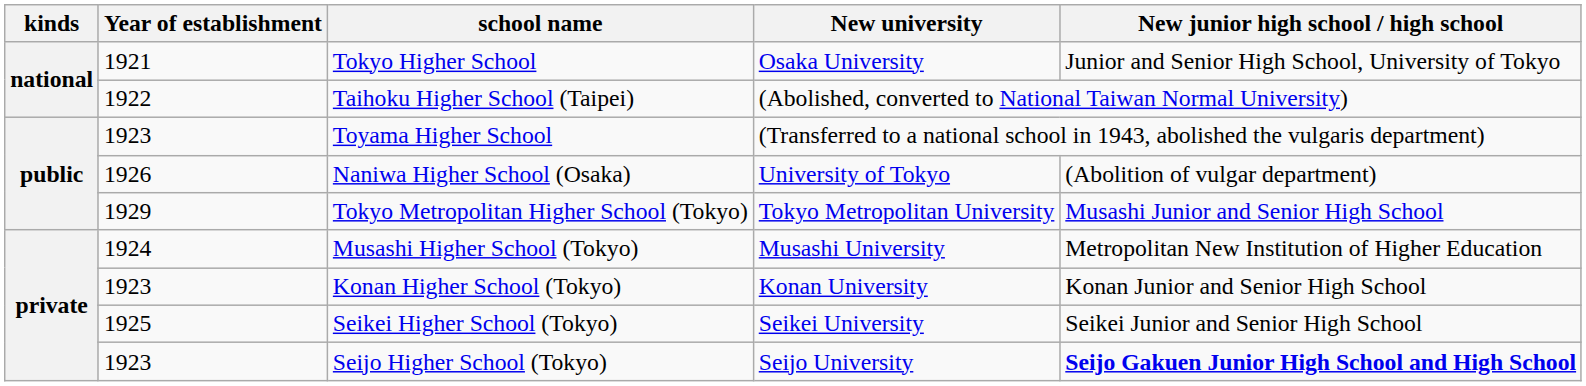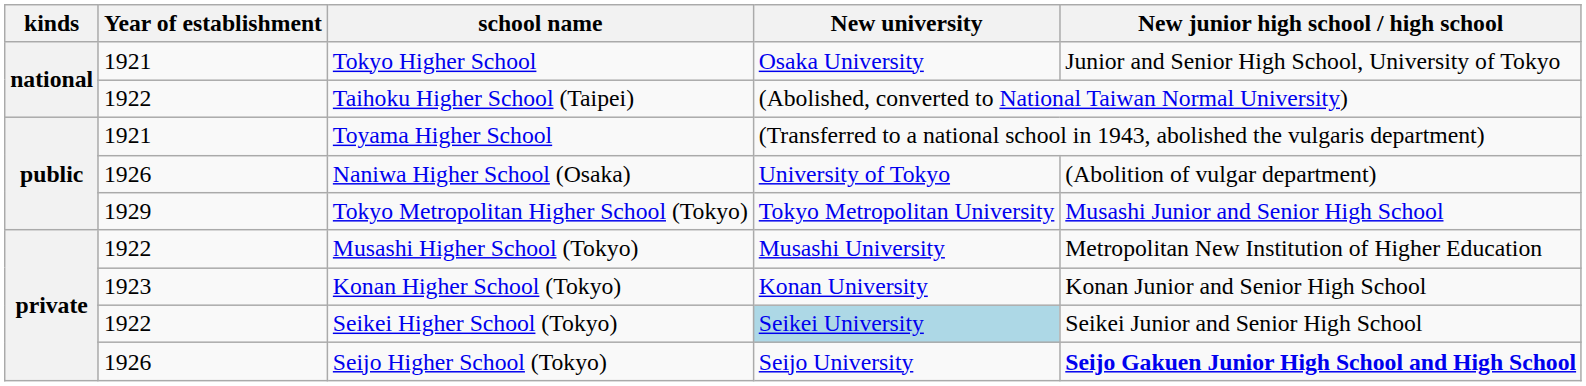 <table class="wikitable">
 <tr>
 <th>kinds</th>
 <th>Year of establishment</th>
 <th>school name</th>
 <th>New university</th>
 <th>New junior high school / high school</th>
 </tr>
 <tr>
 <th rowspan="2">national</th>
 <td>1921</td>
 <td><a href='#'>Tokyo Higher School</a></td>
 <td><a href='#'>Osaka University</a></td>
 <td>Junior and Senior High School, University of Tokyo</td>
 </tr>
 <tr>
 <td>1922</td>
 <td><a href='#'>Taihoku Higher School</a> (Taipei)</td>
 <td colspan="2">(Abolished, converted to <a href='#'>National Taiwan Normal University</a>)</td>
 </tr>
 <tr>
 <th rowspan="3">public</th>
-<td>1923</td>
+<td>1921</td>
 <td><a href='#'>Toyama Higher School</a></td>
 <td colspan="2">(Transferred to a national school in 1943, abolished the vulgaris department)</td>
 </tr>
 <tr>
 <td>1926</td>
 <td><a href='#'>Naniwa Higher School</a> (Osaka)</td>
 <td><a href='#'>University of Tokyo</a></td>
 <td>(Abolition of vulgar department)</td>
 </tr>
 <tr>
 <td>1929</td>
 <td><a href='#'>Tokyo Metropolitan Higher School</a> (Tokyo)</td>
 <td><a href='#'>Tokyo Metropolitan University</a></td>
 <td><a href='#'>Musashi Junior and Senior High School</a></td>
 </tr>
 <tr>
 <th rowspan="4">private</th>
-<td>1924</td>
+<td>1922</td>
 <td><a href='#'>Musashi Higher School</a> (Tokyo)</td>
 <td><a href='#'>Musashi University</a></td>
 <td>Metropolitan New Institution of Higher Education</td>
 </tr>
 <tr>
 <td>1923</td>
 <td><a href='#'>Konan Higher School</a> (Tokyo)</td>
 <td><a href='#'>Konan University</a></td>
 <td>Konan Junior and Senior High School</td>
 </tr>
 <tr>
-<td>1925</td>
+<td>1922</td>
 <td><a href='#'>Seikei Higher School</a> (Tokyo)</td>
-<td><a href='#'>Seikei University</a></td>
+<td style="background: lightblue;"><a href='#'>Seikei University</a></td>
 <td>Seikei Junior and Senior High School</td>
 </tr>
 <tr>
-<td>1923</td>
+<td>1926</td>
 <td><a href='#'>Seijo Higher School</a> (Tokyo)</td>
 <td><a href='#'>Seijo University</a></td>
 <td><strong><a href='#'>Seijo Gakuen Junior High School and High School</a></strong></td>
 </tr>
 </table>
